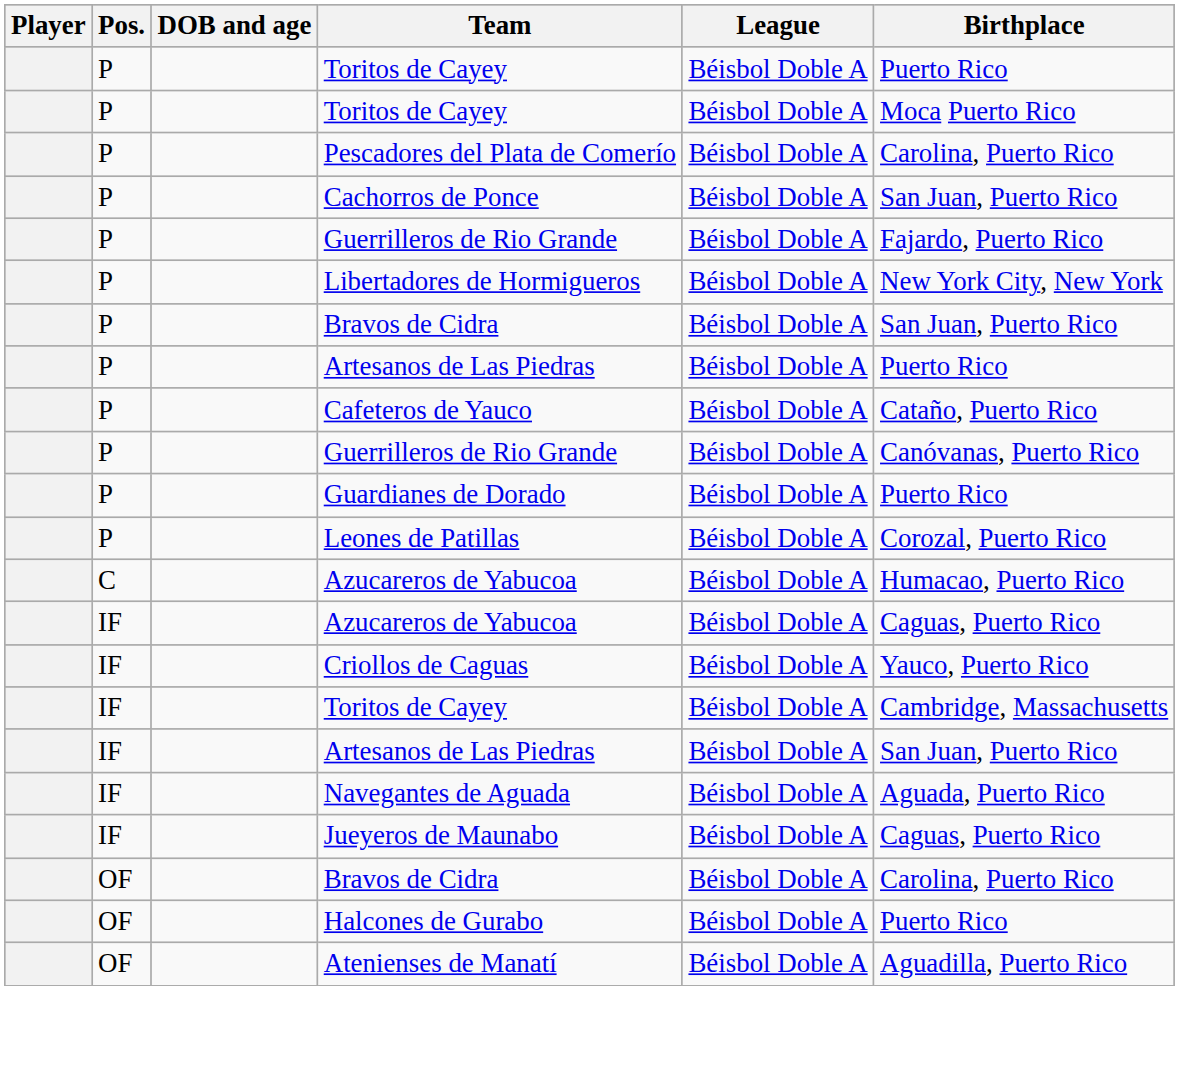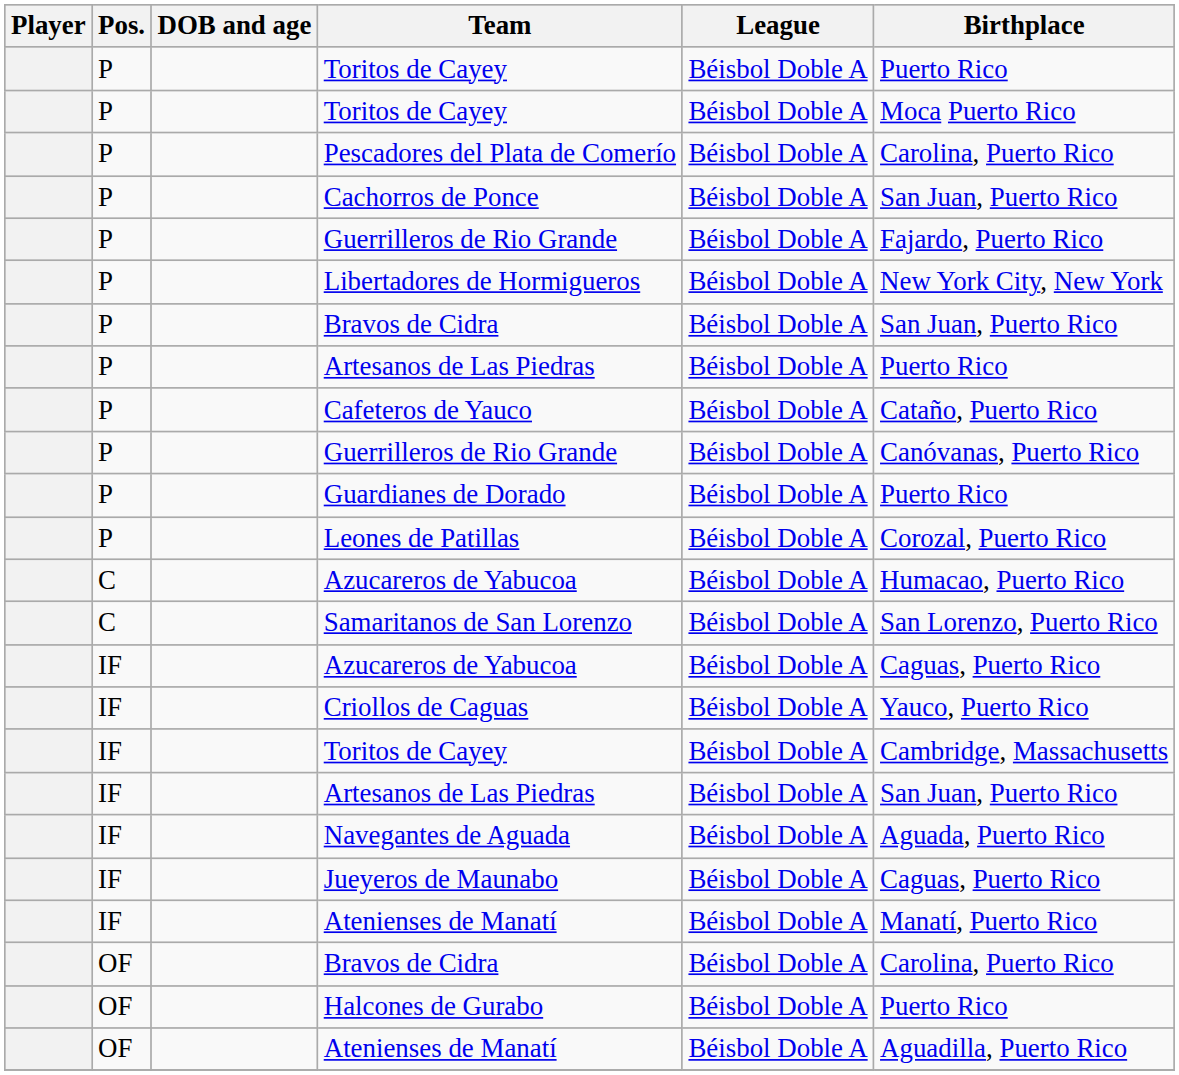 <table class="wikitable sortable plainrowheaders">
 <tr>
 <th scope="col">Player</th>
 <th scope="col">Pos.</th>
 <th scope="col">DOB and age</th>
 <th scope="col">Team</th>
 <th scope="col">League</th>
 <th scope="col">Birthplace</th>
 </tr>
 <tr>
 <th scope="row"></th>
 <td>P</td>
 <td></td>
 <td> <a href='#'>Toritos de Cayey</a></td>
 <td><a href='#'>Béisbol Doble A</a></td>
 <td> <a href='#'>Puerto Rico</a></td>
 </tr>
 <tr>
 <th scope="row"></th>
 <td>P</td>
 <td></td>
 <td> <a href='#'>Toritos de Cayey</a></td>
 <td><a href='#'>Béisbol Doble A</a></td>
 <td> <a href='#'>Moca</a> <a href='#'>Puerto Rico</a></td>
 </tr>
 <tr>
 <th scope="row"></th>
 <td>P</td>
 <td></td>
 <td> <a href='#'>Pescadores del Plata de Comerío</a></td>
 <td><a href='#'>Béisbol Doble A</a></td>
 <td> <a href='#'>Carolina</a>, <a href='#'>Puerto Rico</a></td>
 </tr>
 <tr>
 <th scope="row"></th>
 <td>P</td>
 <td></td>
 <td> <a href='#'>Cachorros de Ponce</a></td>
 <td><a href='#'>Béisbol Doble A</a></td>
 <td> <a href='#'>San Juan</a>, <a href='#'>Puerto Rico</a></td>
 </tr>
 <tr>
 <th scope="row"></th>
 <td>P</td>
 <td></td>
 <td> <a href='#'>Guerrilleros de Rio Grande</a></td>
 <td><a href='#'>Béisbol Doble A</a></td>
 <td> <a href='#'>Fajardo</a>, <a href='#'>Puerto Rico</a></td>
 </tr>
 <tr>
 <th scope="row"></th>
 <td>P</td>
 <td></td>
 <td> <a href='#'>Libertadores de Hormigueros</a></td>
 <td><a href='#'>Béisbol Doble A</a></td>
 <td> <a href='#'>New York City</a>, <a href='#'>New York</a></td>
 </tr>
 <tr>
 <th scope="row"></th>
 <td>P</td>
 <td></td>
 <td> <a href='#'>Bravos de Cidra</a></td>
 <td><a href='#'>Béisbol Doble A</a></td>
 <td> <a href='#'>San Juan</a>, <a href='#'>Puerto Rico</a></td>
 </tr>
 <tr>
 <th scope="row"></th>
 <td>P</td>
 <td></td>
 <td> <a href='#'>Artesanos de Las Piedras</a></td>
 <td><a href='#'>Béisbol Doble A</a></td>
 <td> <a href='#'>Puerto Rico</a></td>
 </tr>
 <tr>
 <th scope="row"></th>
 <td>P</td>
 <td></td>
 <td> <a href='#'>Cafeteros de Yauco</a></td>
 <td><a href='#'>Béisbol Doble A</a></td>
 <td> <a href='#'>Cataño</a>, <a href='#'>Puerto Rico</a></td>
 </tr>
 <tr>
 <th scope="row"></th>
 <td>P</td>
 <td></td>
 <td> <a href='#'>Guerrilleros de Rio Grande</a></td>
 <td><a href='#'>Béisbol Doble A</a></td>
 <td> <a href='#'>Canóvanas</a>, <a href='#'>Puerto Rico</a></td>
 </tr>
 <tr>
 <th scope="row"></th>
 <td>P</td>
 <td></td>
 <td> <a href='#'>Guardianes de Dorado</a></td>
 <td><a href='#'>Béisbol Doble A</a></td>
 <td> <a href='#'>Puerto Rico</a></td>
 </tr>
 <tr>
 <th scope="row"></th>
 <td>P</td>
 <td></td>
 <td> <a href='#'>Leones de Patillas</a></td>
 <td><a href='#'>Béisbol Doble A</a></td>
 <td> <a href='#'>Corozal</a>, <a href='#'>Puerto Rico</a></td>
 </tr>
 <tr>
 <th scope="row"></th>
 <td>C</td>
 <td></td>
 <td> <a href='#'>Azucareros de Yabucoa</a></td>
 <td><a href='#'>Béisbol Doble A</a></td>
 <td> <a href='#'>Humacao</a>, <a href='#'>Puerto Rico</a></td>
 </tr>
 <tr>
 <th scope="row"></th>
+<td>C</td>
+<td></td>
+<td> <a href='#'>Samaritanos de San Lorenzo</a></td>
+<td><a href='#'>Béisbol Doble A</a></td>
+<td> <a href='#'>San Lorenzo</a>, <a href='#'>Puerto Rico</a></td>
+</tr>
+<tr>
+<th scope="row"></th>
 <td>IF</td>
 <td></td>
 <td> <a href='#'>Azucareros de Yabucoa</a></td>
 <td><a href='#'>Béisbol Doble A</a></td>
 <td> <a href='#'>Caguas</a>, <a href='#'>Puerto Rico</a></td>
 </tr>
 <tr>
 <th scope="row"></th>
 <td>IF</td>
 <td></td>
 <td> <a href='#'>Criollos de Caguas</a></td>
 <td><a href='#'>Béisbol Doble A</a></td>
 <td> <a href='#'>Yauco</a>, <a href='#'>Puerto Rico</a></td>
 </tr>
 <tr>
 <th scope="row"></th>
 <td>IF</td>
 <td></td>
 <td> <a href='#'>Toritos de Cayey</a></td>
 <td><a href='#'>Béisbol Doble A</a></td>
 <td> <a href='#'>Cambridge</a>, <a href='#'>Massachusetts</a></td>
 </tr>
 <tr>
 <th scope="row"></th>
 <td>IF</td>
 <td></td>
 <td> <a href='#'>Artesanos de Las Piedras</a></td>
 <td><a href='#'>Béisbol Doble A</a></td>
 <td> <a href='#'>San Juan</a>, <a href='#'>Puerto Rico</a></td>
 </tr>
 <tr>
 <th scope="row"></th>
 <td>IF</td>
 <td></td>
 <td> <a href='#'>Navegantes de Aguada</a></td>
 <td><a href='#'>Béisbol Doble A</a></td>
 <td> <a href='#'>Aguada</a>, <a href='#'>Puerto Rico</a></td>
 </tr>
 <tr>
 <th scope="row"></th>
 <td>IF</td>
 <td></td>
 <td> <a href='#'>Jueyeros de Maunabo</a></td>
 <td><a href='#'>Béisbol Doble A</a></td>
 <td> <a href='#'>Caguas</a>, <a href='#'>Puerto Rico</a></td>
 </tr>
 <tr>
 <th scope="row"></th>
+<td>IF</td>
+<td></td>
+<td> <a href='#'>Atenienses de Manatí</a></td>
+<td><a href='#'>Béisbol Doble A</a></td>
+<td> <a href='#'>Manatí</a>, <a href='#'>Puerto Rico</a></td>
+</tr>
+<tr>
+<th scope="row"></th>
 <td>OF</td>
 <td></td>
 <td> <a href='#'>Bravos de Cidra</a></td>
 <td><a href='#'>Béisbol Doble A</a></td>
 <td> <a href='#'>Carolina</a>, <a href='#'>Puerto Rico</a></td>
 </tr>
 <tr>
 <th scope="row"></th>
 <td>OF</td>
 <td></td>
 <td> <a href='#'>Halcones de Gurabo</a></td>
 <td><a href='#'>Béisbol Doble A</a></td>
 <td> <a href='#'>Puerto Rico</a></td>
 </tr>
 <tr>
 <th scope="row"></th>
 <td>OF</td>
 <td></td>
 <td> <a href='#'>Atenienses de Manatí</a></td>
 <td><a href='#'>Béisbol Doble A</a></td>
 <td> <a href='#'>Aguadilla</a>, <a href='#'>Puerto Rico</a></td>
 </tr>
 <tr>
 </tr>
 </table>
